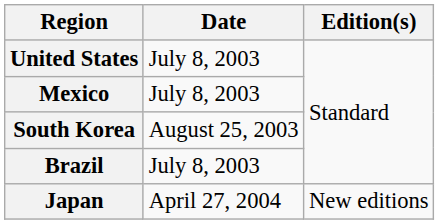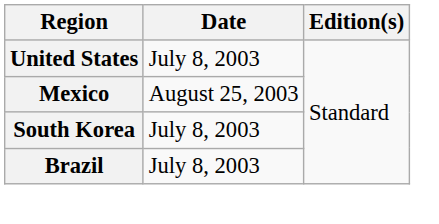 <table class="wikitable sortable plainrowheaders">
 <tr>
 <th scope="col">Region</th>
 <th scope="col">Date</th>
 <th scope="col">Edition(s)</th>
 </tr>
 <tr>
 <th scope="row">United States</th>
 <td>July 8, 2003</td>
 <td rowspan="4">Standard</td>
 </tr>
 <tr>
 <th scope="row">Mexico</th>
-<td>July 8, 2003</td>
+<td>August 25, 2003</td>
 </tr>
 <tr>
 <th scope="row">South Korea</th>
-<td>August 25, 2003</td>
+<td>July 8, 2003</td>
 </tr>
 <tr>
 <th scope="row">Brazil</th>
 <td>July 8, 2003</td>
 </tr>
-<tr>
-<th scope="row">Japan</th>
-<td>April 27, 2004</td>
-<td>New editions</td>
-</tr>
 </table>
